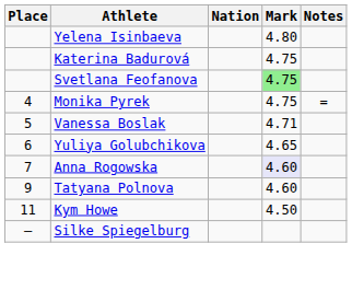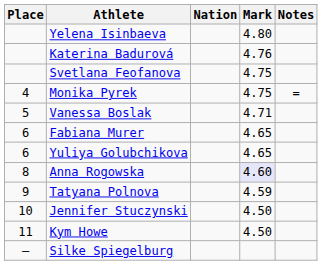 <table class="wikitable" style="text-align:center">
 <tr>
 <th>Place</th>
 <th>Athlete</th>
 <th>Nation</th>
 <th>Mark</th>
 <th>Notes</th>
 </tr>
 <tr>
 <td></td>
 <td align=left><a href='#'>Yelena Isinbaeva</a></td>
 <td align=left></td>
 <td>4.80</td>
 <td></td>
 </tr>
 <tr>
 <td></td>
 <td align=left><a href='#'>Katerina Badurová</a></td>
 <td align=left></td>
-<td>4.75</td>
+<td>4.76</td>
 <td></td>
 </tr>
 <tr>
 <td></td>
 <td align=left><a href='#'>Svetlana Feofanova</a></td>
 <td align=left></td>
-<td style="background: lightgreen;">4.75</td>
+<td>4.75</td>
 <td></td>
 </tr>
 <tr>
 <td>4</td>
 <td align=left><a href='#'>Monika Pyrek</a></td>
 <td align=left></td>
 <td>4.75</td>
 <td>=</td>
 </tr>
 <tr>
 <td>5</td>
 <td align=left><a href='#'>Vanessa Boslak</a></td>
 <td align=left></td>
 <td>4.71</td>
 <td></td>
 </tr>
 <tr>
 <td>6</td>
+<td align=left><a href='#'>Fabiana Murer</a></td>
+<td align=left></td>
+<td>4.65</td>
+<td></td>
+</tr>
+<tr>
+<td>6</td>
 <td align=left><a href='#'>Yuliya Golubchikova</a></td>
 <td align=left></td>
 <td>4.65</td>
 <td></td>
 </tr>
 <tr>
-<td>7</td>
+<td>8</td>
 <td align=left><a href='#'>Anna Rogowska</a></td>
 <td align=left></td>
 <td style="background: lavender;">4.60</td>
 <td></td>
 </tr>
 <tr>
 <td>9</td>
 <td align=left><a href='#'>Tatyana Polnova</a></td>
 <td align=left></td>
-<td>4.60</td>
+<td>4.59</td>
+<td></td>
+</tr>
+<tr>
+<td>10</td>
+<td align=left><a href='#'>Jennifer Stuczynski</a></td>
+<td align=left></td>
+<td>4.50</td>
 <td></td>
 </tr>
 <tr>
 <td>11</td>
 <td align=left><a href='#'>Kym Howe</a></td>
 <td align=left></td>
 <td>4.50</td>
 <td></td>
 </tr>
 <tr>
 <td>—</td>
 <td align=left><a href='#'>Silke Spiegelburg</a></td>
 <td align=left></td>
 <td></td>
 <td></td>
 </tr>
 </table>
